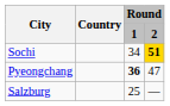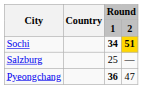 <table class="wikitable">
 <tr>
 <th rowspan=2>City</th>
 <th rowspan=2>Country</th>
 <th colspan=2 style="background:silver;">Round</th>
 </tr>
 <tr>
 <th style="background:silver;">1</th>
 <th style="background:silver;">2</th>
 </tr>
 <tr>
 <td><a href='#'>Sochi</a></td>
 <td></td>
-<td style="text-align:center;">34</td>
+<td style="text-align:center;"><strong>34</strong></td>
 <td style="background: gold; text-align:center;"><strong>51</strong></td>
+</tr>
+<tr>
+<td><a href='#'>Salzburg</a></td>
+<td></td>
+<td style="text-align:center;">25</td>
+<td style="text-align:center;">—</td>
 </tr>
 <tr>
 <td><a href='#'>Pyeongchang</a></td>
 <td></td>
 <td style="text-align:center;"><strong>36</strong></td>
 <td style="text-align:center;">47</td>
 </tr>
-<tr>
-<td><a href='#'>Salzburg</a></td>
-<td></td>
-<td style="text-align:center;">25</td>
-<td style="text-align:center;">—</td>
-</tr>
 </table>
